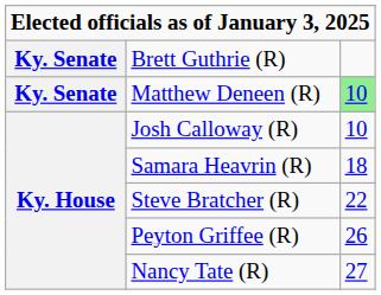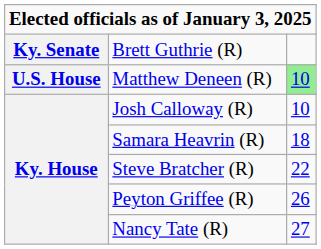 <table class=wikitable>
 <tr>
 <td colspan="3"><strong>Elected officials as of January 3, 2025</strong></td>
 </tr>
 <tr>
 <th scope=row><a href='#'>Ky. Senate</a></th>
 <td><a href='#'>Brett Guthrie</a> (R)</td>
 <td></td>
 </tr>
 <tr>
-<th scope=row><a href='#'>Ky. Senate</a></th>
+<th scope=row><a href='#'>U.S. House</a></th>
 <td><a href='#'>Matthew Deneen</a> (R)</td>
 <td style="background: lightgreen;"><a href='#'>10</a></td>
 </tr>
 <tr>
 <th rowspan=5><a href='#'>Ky. House</a></th>
 <td><a href='#'>Josh Calloway</a> (R)</td>
 <td><a href='#'>10</a></td>
 </tr>
 <tr>
 <td><a href='#'>Samara Heavrin</a> (R)</td>
 <td><a href='#'>18</a></td>
 </tr>
 <tr>
 <td><a href='#'>Steve Bratcher</a> (R)</td>
 <td><a href='#'>22</a></td>
 </tr>
 <tr>
 <td><a href='#'>Peyton Griffee</a> (R)</td>
 <td><a href='#'>26</a></td>
 </tr>
 <tr>
 <td><a href='#'>Nancy Tate</a> (R)</td>
 <td><a href='#'>27</a></td>
 </tr>
 </table>
